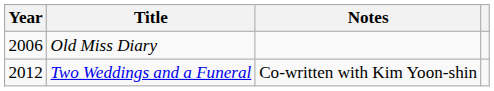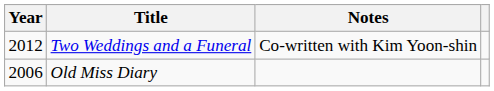 <table class="wikitable plainrowheaders sortable">
 <tr>
 <th scope="col">Year</th>
 <th scope="col">Title</th>
 <th scope="col"  class="unsortable">Notes</th>
 <th scope="col"  class="unsortable"></th>
 </tr>
 <tr>
+<td>2012</td>
+<td><em><a href='#'>Two Weddings and a Funeral</a></em></td>
+<td>Co-written with Kim Yoon-shin</td>
+<td></td>
+</tr>
+<tr>
 <td>2006</td>
 <td><em>Old Miss Diary</em></td>
 <td></td>
 <td></td>
 </tr>
-<tr>
-<td>2012</td>
-<td><em><a href='#'>Two Weddings and a Funeral</a></em></td>
-<td>Co-written with Kim Yoon-shin</td>
-<td></td>
-</tr>
 </table>
